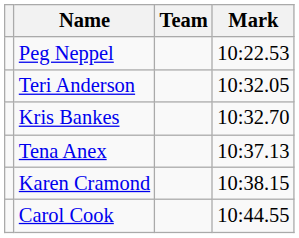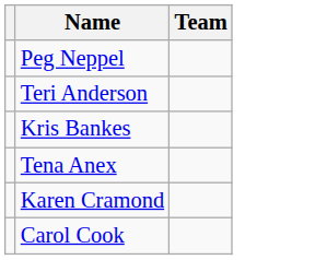 <table class=wikitable>
 <tr>
 <th></th>
 <th>Name</th>
 <th>Team</th>
-<th>Mark</th>
 </tr>
 <tr>
 <td></td>
 <td><a href='#'>Peg Neppel</a></td>
 <td></td>
-<td>10:22.53</td>
 </tr>
 <tr>
 <td></td>
 <td><a href='#'>Teri Anderson</a></td>
 <td></td>
-<td>10:32.05</td>
 </tr>
 <tr>
 <td></td>
 <td><a href='#'>Kris Bankes</a></td>
 <td></td>
-<td>10:32.70</td>
 </tr>
 <tr>
 <td></td>
 <td><a href='#'>Tena Anex</a></td>
 <td></td>
-<td>10:37.13</td>
 </tr>
 <tr>
 <td></td>
 <td><a href='#'>Karen Cramond</a></td>
 <td></td>
-<td>10:38.15</td>
 </tr>
 <tr>
 <td></td>
 <td><a href='#'>Carol Cook</a></td>
 <td></td>
-<td>10:44.55</td>
 </tr>
 </table>
